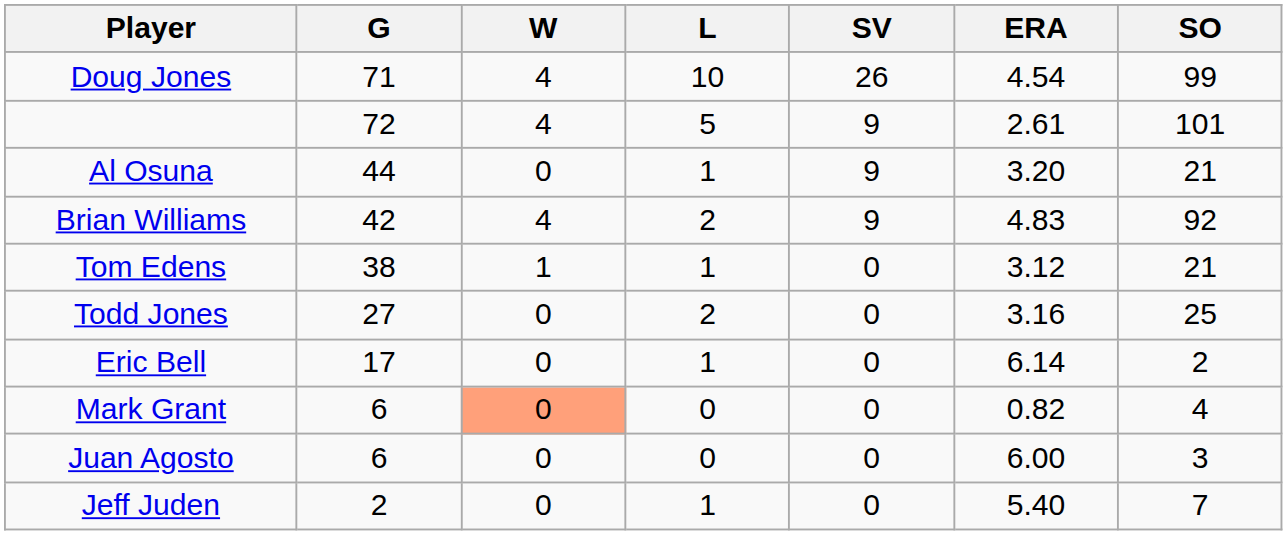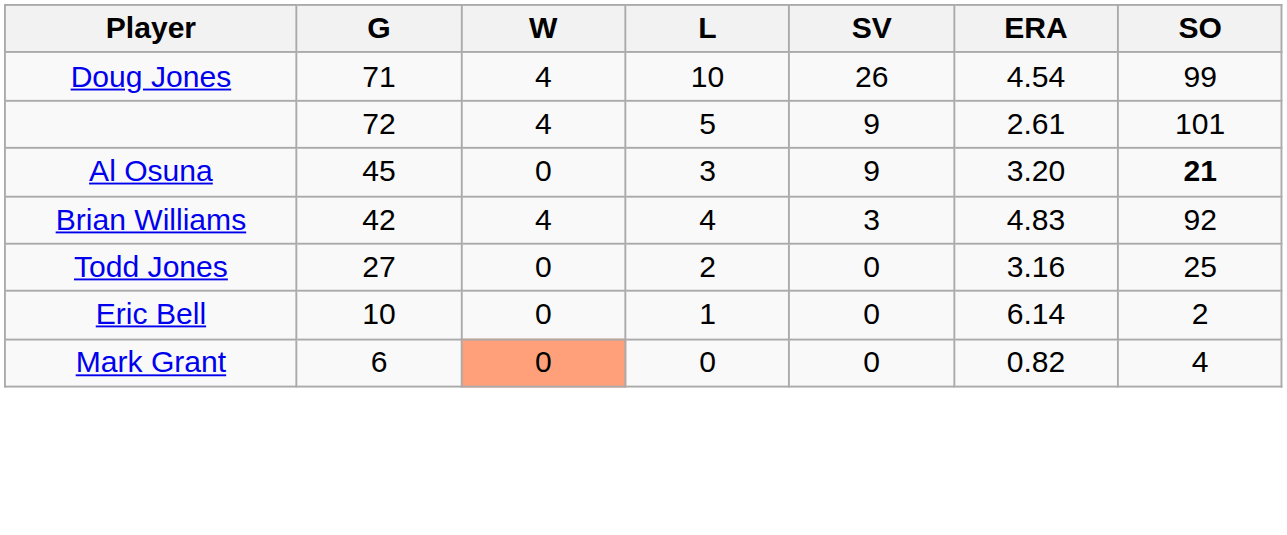 <table class="wikitable sortable">
 <tr>
 <th bgcolor="#DDDDFF" width="16%">Player</th>
 <th bgcolor="#DDDDFF" width="9%">G</th>
 <th bgcolor="#DDDDFF" width="9%">W</th>
 <th bgcolor="#DDDDFF" width="9%">L</th>
 <th bgcolor="#DDDDFF" width="9%">SV</th>
 <th bgcolor="#DDDDFF" width="9%">ERA</th>
 <th bgcolor="#DDDDFF" width="9%">SO</th>
 </tr>
 <tr align="center">
 <td><a href='#'>Doug Jones</a></td>
 <td>71</td>
 <td>4</td>
 <td>10</td>
 <td>26</td>
 <td>4.54</td>
 <td>99</td>
 </tr>
 <tr align=center>
 <td></td>
 <td>72</td>
 <td>4</td>
 <td>5</td>
 <td>9</td>
 <td>2.61</td>
 <td>101</td>
 </tr>
 <tr align="center">
 <td><a href='#'>Al Osuna</a></td>
-<td>44</td>
+<td>45</td>
 <td>0</td>
-<td>1</td>
+<td>3</td>
 <td>9</td>
 <td>3.20</td>
-<td>21</td>
+<td><strong>21</strong></td>
 </tr>
 <tr align="center">
 <td><a href='#'>Brian Williams</a></td>
 <td>42</td>
 <td>4</td>
-<td>2</td>
-<td>9</td>
+<td>4</td>
+<td>3</td>
 <td>4.83</td>
 <td>92</td>
-</tr>
-<tr align="center">
-<td><a href='#'>Tom Edens</a></td>
-<td>38</td>
-<td>1</td>
-<td>1</td>
-<td>0</td>
-<td>3.12</td>
-<td>21</td>
 </tr>
 <tr align="center">
 <td><a href='#'>Todd Jones</a></td>
 <td>27</td>
 <td>0</td>
 <td>2</td>
 <td>0</td>
 <td>3.16</td>
 <td>25</td>
 </tr>
 <tr align="center">
 <td><a href='#'>Eric Bell</a></td>
-<td>17</td>
+<td>10</td>
 <td>0</td>
 <td>1</td>
 <td>0</td>
 <td>6.14</td>
 <td>2</td>
 </tr>
 <tr align="center">
 <td><a href='#'>Mark Grant</a></td>
 <td>6</td>
 <td style="background: lightsalmon;">0</td>
 <td>0</td>
 <td>0</td>
 <td>0.82</td>
 <td>4</td>
 </tr>
-<tr align="center">
-<td><a href='#'>Juan Agosto</a></td>
-<td>6</td>
-<td>0</td>
-<td>0</td>
-<td>0</td>
-<td>6.00</td>
-<td>3</td>
-</tr>
-<tr align="center">
-<td><a href='#'>Jeff Juden</a></td>
-<td>2</td>
-<td>0</td>
-<td>1</td>
-<td>0</td>
-<td>5.40</td>
-<td>7</td>
-</tr>
 </table>
